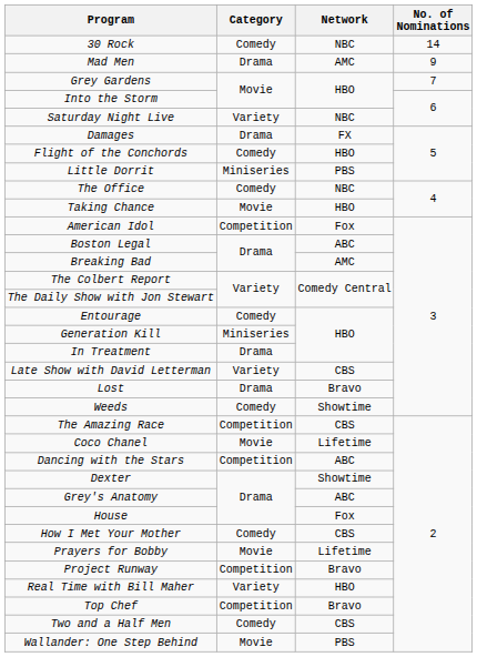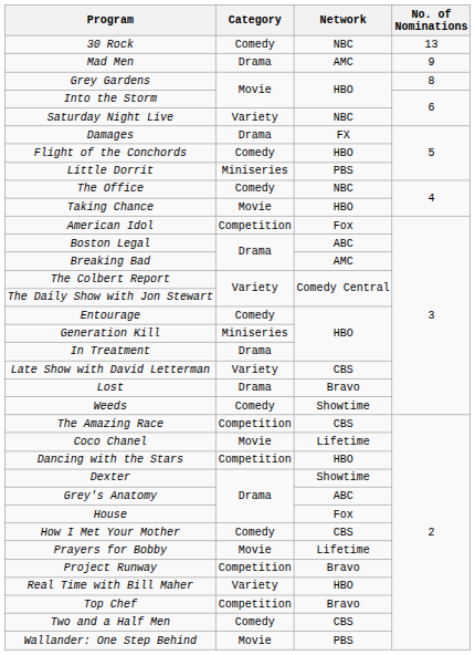 <table class="wikitable">
 <tr>
 <th>Program</th>
 <th>Category</th>
 <th>Network</th>
 <th>No. of<br>Nominations</th>
 </tr>
 <tr style="text-align:center">
 <td><em>30 Rock</em></td>
 <td>Comedy</td>
 <td>NBC</td>
-<td>14</td>
+<td>13</td>
 </tr>
 <tr style="text-align:center">
 <td><em>Mad Men</em></td>
 <td>Drama</td>
 <td>AMC</td>
 <td>9</td>
 </tr>
 <tr style="text-align:center">
 <td><em>Grey Gardens</em></td>
 <td rowspan="2">Movie</td>
 <td rowspan="2">HBO</td>
-<td>7</td>
+<td>8</td>
 </tr>
 <tr style="text-align:center">
 <td><em>Into the Storm</em></td>
 <td rowspan="2">6</td>
 </tr>
 <tr style="text-align:center">
 <td><em>Saturday Night Live</em></td>
 <td>Variety</td>
 <td>NBC</td>
 </tr>
 <tr style="text-align:center">
 <td><em>Damages</em></td>
 <td>Drama</td>
 <td>FX</td>
 <td rowspan="3">5</td>
 </tr>
 <tr style="text-align:center">
 <td><em>Flight of the Conchords</em></td>
 <td>Comedy</td>
 <td>HBO</td>
 </tr>
 <tr style="text-align:center">
 <td><em>Little Dorrit</em></td>
 <td>Miniseries</td>
 <td>PBS</td>
 </tr>
 <tr style="text-align:center">
 <td><em>The Office</em></td>
 <td>Comedy</td>
 <td>NBC</td>
 <td rowspan="2">4</td>
 </tr>
 <tr style="text-align:center">
 <td><em>Taking Chance</em></td>
 <td>Movie</td>
 <td>HBO</td>
 </tr>
 <tr style="text-align:center">
 <td><em>American Idol</em></td>
 <td>Competition</td>
 <td>Fox</td>
 <td rowspan="11">3</td>
 </tr>
 <tr style="text-align:center">
 <td><em>Boston Legal</em></td>
 <td rowspan="2">Drama</td>
 <td>ABC</td>
 </tr>
 <tr style="text-align:center">
 <td><em>Breaking Bad</em></td>
 <td>AMC</td>
 </tr>
 <tr style="text-align:center">
 <td><em>The Colbert Report</em></td>
 <td rowspan="2">Variety</td>
 <td rowspan="2">Comedy Central</td>
 </tr>
 <tr style="text-align:center">
 <td><em>The Daily Show with Jon Stewart</em></td>
 </tr>
 <tr style="text-align:center">
 <td><em>Entourage</em></td>
 <td>Comedy</td>
 <td rowspan="3">HBO</td>
 </tr>
 <tr style="text-align:center">
 <td><em>Generation Kill</em></td>
 <td>Miniseries</td>
 </tr>
 <tr style="text-align:center">
 <td><em>In Treatment</em></td>
 <td>Drama</td>
 </tr>
 <tr style="text-align:center">
 <td><em>Late Show with David Letterman</em></td>
 <td>Variety</td>
 <td>CBS</td>
 </tr>
 <tr style="text-align:center">
 <td><em>Lost</em></td>
 <td>Drama</td>
 <td>Bravo</td>
 </tr>
 <tr style="text-align:center">
 <td><em>Weeds</em></td>
 <td>Comedy</td>
 <td>Showtime</td>
 </tr>
 <tr style="text-align:center">
 <td><em>The Amazing Race</em></td>
 <td>Competition</td>
 <td>CBS</td>
 <td rowspan="13">2</td>
 </tr>
 <tr style="text-align:center">
 <td><em>Coco Chanel</em></td>
 <td>Movie</td>
 <td>Lifetime</td>
 </tr>
 <tr style="text-align:center">
 <td><em>Dancing with the Stars</em></td>
 <td>Competition</td>
-<td>ABC</td>
+<td>HBO</td>
 </tr>
 <tr style="text-align:center">
 <td><em>Dexter</em></td>
 <td rowspan="3">Drama</td>
 <td>Showtime</td>
 </tr>
 <tr style="text-align:center">
 <td><em>Grey's Anatomy</em></td>
 <td>ABC</td>
 </tr>
 <tr style="text-align:center">
 <td><em>House</em></td>
 <td>Fox</td>
 </tr>
 <tr style="text-align:center">
 <td><em>How I Met Your Mother</em></td>
 <td>Comedy</td>
 <td>CBS</td>
 </tr>
 <tr style="text-align:center">
 <td><em>Prayers for Bobby</em></td>
 <td>Movie</td>
 <td>Lifetime</td>
 </tr>
 <tr style="text-align:center">
 <td><em>Project Runway</em></td>
 <td>Competition</td>
 <td>Bravo</td>
 </tr>
 <tr style="text-align:center">
 <td><em>Real Time with Bill Maher</em></td>
 <td>Variety</td>
 <td>HBO</td>
 </tr>
 <tr style="text-align:center">
 <td><em>Top Chef</em></td>
 <td>Competition</td>
 <td>Bravo</td>
 </tr>
 <tr style="text-align:center">
 <td><em>Two and a Half Men</em></td>
 <td>Comedy</td>
 <td>CBS</td>
 </tr>
 <tr style="text-align:center">
 <td><em>Wallander: One Step Behind</em></td>
 <td>Movie</td>
 <td>PBS</td>
 </tr>
 </table>
